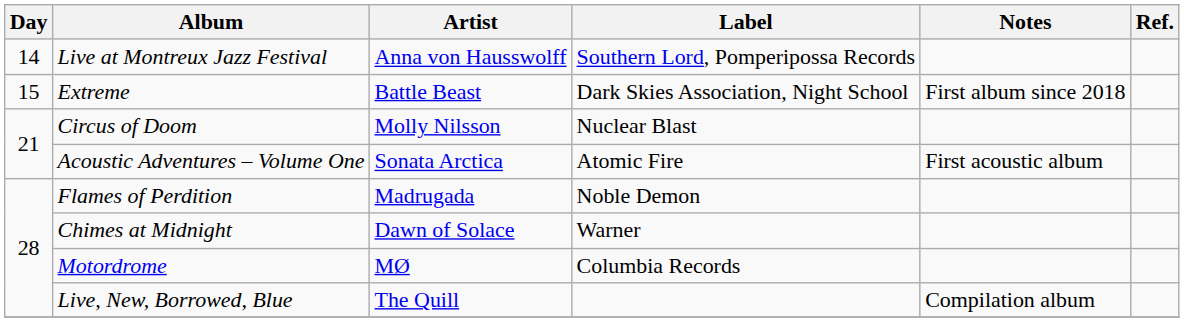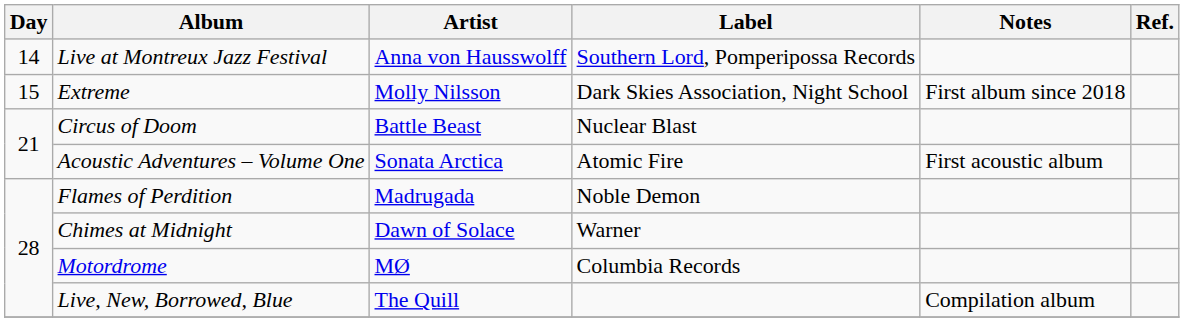 <table class="wikitable">
 <tr>
 <th>Day</th>
 <th>Album</th>
 <th>Artist</th>
 <th>Label</th>
 <th>Notes</th>
 <th>Ref.</th>
 </tr>
 <tr>
 <td rowspan="1" style="text-align:center;">14</td>
 <td><em>Live at Montreux Jazz Festival</em></td>
 <td><a href='#'>Anna von Hausswolff</a></td>
 <td><a href='#'>Southern Lord</a>, Pomperipossa Records</td>
 <td></td>
 <td></td>
 </tr>
 <tr>
 <td rowspan="1" style="text-align:center;">15</td>
 <td><em>Extreme</em></td>
-<td><a href='#'>Battle Beast</a></td>
+<td><a href='#'>Molly Nilsson</a></td>
 <td>Dark Skies Association, Night School</td>
 <td>First album since 2018</td>
 <td></td>
 </tr>
 <tr>
 <td rowspan="2" style="text-align:center;">21</td>
 <td><em>Circus of Doom</em></td>
-<td><a href='#'>Molly Nilsson</a></td>
+<td><a href='#'>Battle Beast</a></td>
 <td>Nuclear Blast</td>
 <td></td>
 <td></td>
 </tr>
 <tr>
 <td><em>Acoustic Adventures – Volume One</em></td>
 <td><a href='#'>Sonata Arctica</a></td>
 <td>Atomic Fire</td>
 <td>First acoustic album</td>
 <td></td>
 </tr>
 <tr>
 <td rowspan="4" style="text-align:center;">28</td>
 <td><em>Flames of Perdition</em></td>
 <td><a href='#'>Madrugada</a></td>
 <td>Noble Demon</td>
 <td></td>
 <td></td>
 </tr>
 <tr>
 <td><em>Chimes at Midnight</em></td>
 <td><a href='#'>Dawn of Solace</a></td>
 <td>Warner</td>
 <td></td>
 <td></td>
 </tr>
 <tr>
 <td><em><a href='#'>Motordrome</a></em></td>
 <td><a href='#'>MØ</a></td>
 <td>Columbia Records</td>
 <td></td>
 <td></td>
 </tr>
 <tr>
 <td><em>Live, New, Borrowed, Blue</em></td>
 <td><a href='#'>The Quill</a></td>
 <td></td>
 <td>Compilation album</td>
 <td></td>
 </tr>
 <tr>
 </tr>
 </table>
